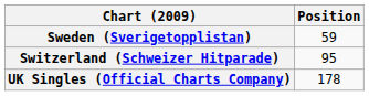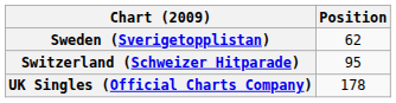 <table class="wikitable sortable plainrowheaders" style="text-align:center">
 <tr>
 <th scope="col">Chart (2009)</th>
 <th scope="col">Position</th>
 </tr>
 <tr>
 <th scope="row">Sweden (<a href='#'>Sverigetopplistan</a>)</th>
-<td>59</td>
+<td>62</td>
 </tr>
 <tr>
 <th scope="row">Switzerland (<a href='#'>Schweizer Hitparade</a>)</th>
 <td>95</td>
 </tr>
 <tr>
 <th scope="row">UK Singles (<a href='#'>Official Charts Company</a>)</th>
 <td>178</td>
 </tr>
 </table>
